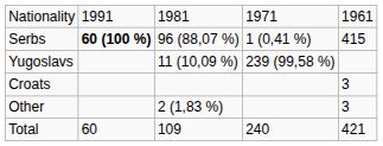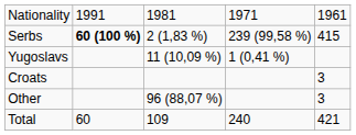 <table class="wikitable">
 <tr>
 <td>Nationality</td>
 <td>1991</td>
 <td>1981</td>
 <td>1971</td>
 <td>1961</td>
 </tr>
 <tr>
 <td>Serbs</td>
 <td><strong>60 (100 %)</strong></td>
-<td>96 (88,07 %)</td>
-<td>1 (0,41 %)</td>
+<td>2 (1,83 %)</td>
+<td>239 (99,58 %)</td>
 <td>415</td>
 </tr>
 <tr>
 <td>Yugoslavs</td>
 <td></td>
 <td>11 (10,09 %)</td>
-<td>239 (99,58 %)</td>
+<td>1 (0,41 %)</td>
 <td></td>
 </tr>
 <tr>
 <td>Croats</td>
 <td></td>
 <td></td>
 <td></td>
 <td>3</td>
 </tr>
 <tr>
 <td>Other</td>
 <td></td>
-<td>2 (1,83 %)</td>
+<td>96 (88,07 %)</td>
 <td></td>
 <td>3</td>
 </tr>
 <tr>
 <td>Total</td>
 <td>60</td>
 <td>109</td>
 <td>240</td>
 <td>421</td>
 </tr>
 </table>
